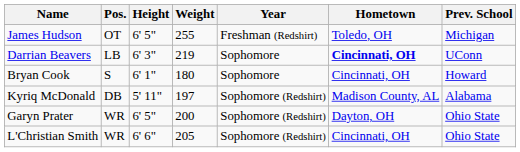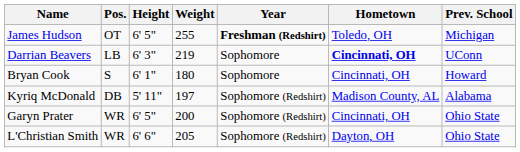 <table class="wikitable sortable">
 <tr>
 <th>Name</th>
 <th>Pos.</th>
 <th>Height</th>
 <th>Weight</th>
 <th>Year</th>
 <th>Hometown</th>
 <th class="unsortable">Prev. School</th>
 </tr>
 <tr>
 <td><a href='#'>James Hudson</a></td>
 <td>OT</td>
 <td>6' 5"</td>
 <td>255</td>
-<td>Freshman <small>(Redshirt)</small></td>
+<td><strong>Freshman <small>(Redshirt)</small></strong></td>
 <td><a href='#'>Toledo, OH</a></td>
 <td><a href='#'>Michigan</a></td>
 </tr>
 <tr>
 <td><a href='#'>Darrian Beavers</a></td>
 <td>LB</td>
 <td>6' 3"</td>
 <td>219</td>
 <td>Sophomore</td>
 <td><strong><a href='#'>Cincinnati, OH</a></strong></td>
 <td><a href='#'>UConn</a></td>
 </tr>
 <tr>
 <td>Bryan Cook</td>
 <td>S</td>
 <td>6' 1"</td>
 <td>180</td>
 <td>Sophomore</td>
 <td><a href='#'>Cincinnati, OH</a></td>
 <td><a href='#'>Howard</a></td>
 </tr>
 <tr>
 <td>Kyriq McDonald</td>
 <td>DB</td>
 <td>5' 11"</td>
 <td>197</td>
 <td>Sophomore <small>(Redshirt)</small></td>
 <td><a href='#'>Madison County, AL</a></td>
 <td><a href='#'>Alabama</a></td>
 </tr>
 <tr>
 <td>Garyn Prater</td>
 <td>WR</td>
 <td>6' 5"</td>
 <td>200</td>
 <td>Sophomore <small>(Redshirt)</small></td>
-<td><a href='#'>Dayton, OH</a></td>
+<td><a href='#'>Cincinnati, OH</a></td>
 <td><a href='#'>Ohio State</a></td>
 </tr>
 <tr>
 <td>L'Christian Smith</td>
 <td>WR</td>
 <td>6' 6"</td>
 <td>205</td>
 <td>Sophomore <small>(Redshirt)</small></td>
-<td><a href='#'>Cincinnati, OH</a></td>
+<td><a href='#'>Dayton, OH</a></td>
 <td><a href='#'>Ohio State</a></td>
 </tr>
 </table>
